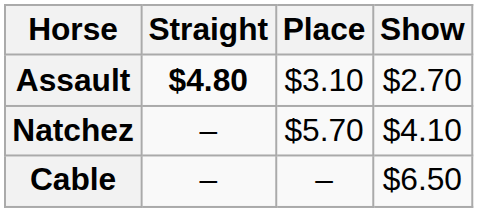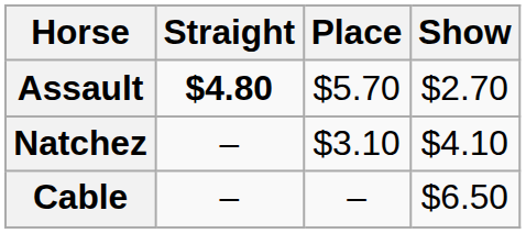 <table class="wikitable">
 <tr>
 <th>Horse</th>
 <th>Straight</th>
 <th>Place</th>
 <th>Show</th>
 </tr>
 <tr>
 <th>Assault</th>
 <td style="text-align:center;"><strong>$4.80</strong></td>
-<td style="text-align:center;">$3.10</td>
+<td style="text-align:center;">$5.70</td>
 <td style="text-align:center;">$2.70</td>
 </tr>
 <tr>
 <th>Natchez</th>
 <td style="text-align:center;">–</td>
-<td style="text-align:center;">$5.70</td>
+<td style="text-align:center;">$3.10</td>
 <td style="text-align:center;">$4.10</td>
 </tr>
 <tr>
 <th>Cable</th>
 <td style="text-align:center;">–</td>
 <td style="text-align:center;">–</td>
 <td style="text-align:center;">$6.50</td>
 </tr>
 </table>
